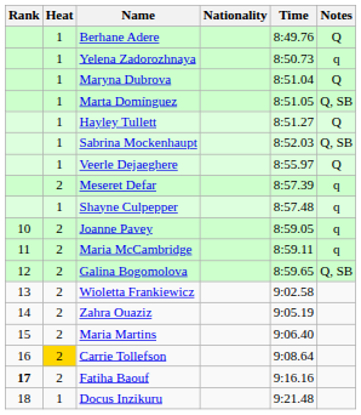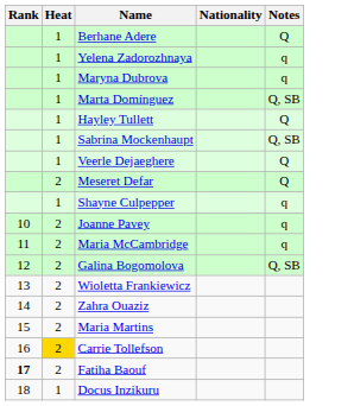 <table class="wikitable sortable" style="text-align:center">
 <tr>
 <th>Rank</th>
 <th>Heat</th>
 <th>Name</th>
 <th>Nationality</th>
-<th>Time</th>
 <th>Notes</th>
 </tr>
 <tr bgcolor=ccffcc>
 <td></td>
 <td>1</td>
 <td align="left"><a href='#'>Berhane Adere</a></td>
 <td align=left></td>
-<td>8:49.76</td>
 <td>Q</td>
 </tr>
 <tr bgcolor=ccffcc>
 <td></td>
 <td>1</td>
 <td align="left"><a href='#'>Yelena Zadorozhnaya</a></td>
 <td align=left></td>
-<td>8:50.73</td>
 <td>q</td>
 </tr>
 <tr bgcolor=ccffcc>
 <td></td>
 <td>1</td>
 <td align="left"><a href='#'>Maryna Dubrova</a></td>
 <td align=left></td>
-<td>8:51.04</td>
-<td>Q</td>
+<td>q</td>
 </tr>
 <tr bgcolor=ccffcc>
 <td></td>
 <td>1</td>
 <td align="left"><a href='#'>Marta Domínguez</a></td>
 <td align=left></td>
-<td>8:51.05</td>
 <td>Q, SB</td>
 </tr>
 <tr bgcolor=ddffdd>
 <td></td>
 <td>1</td>
 <td align="left"><a href='#'>Hayley Tullett</a></td>
 <td align=left></td>
-<td>8:51.27</td>
 <td>Q</td>
 </tr>
 <tr bgcolor=ddffdd>
 <td></td>
 <td>1</td>
 <td align="left"><a href='#'>Sabrina Mockenhaupt</a></td>
 <td align=left></td>
-<td>8:52.03</td>
 <td>Q, SB</td>
 </tr>
 <tr bgcolor=ddffdd>
 <td></td>
 <td>1</td>
 <td align="left"><a href='#'>Veerle Dejaeghere</a></td>
 <td align=left></td>
-<td>8:55.97</td>
 <td>Q</td>
 </tr>
 <tr bgcolor=ccffcc>
 <td></td>
 <td>2</td>
 <td align="left"><a href='#'>Meseret Defar</a></td>
 <td align=left></td>
-<td>8:57.39</td>
-<td>q</td>
+<td>Q</td>
 </tr>
 <tr bgcolor=ddffdd>
 <td></td>
 <td>1</td>
 <td align="left"><a href='#'>Shayne Culpepper</a></td>
 <td align=left></td>
-<td>8:57.48</td>
 <td>q</td>
 </tr>
 <tr bgcolor=ccffcc>
 <td>10</td>
 <td>2</td>
 <td align="left"><a href='#'>Joanne Pavey</a></td>
 <td align=left></td>
-<td>8:59.05</td>
 <td>q</td>
 </tr>
 <tr bgcolor=ccffcc>
 <td>11</td>
 <td>2</td>
 <td align="left"><a href='#'>Maria McCambridge</a></td>
 <td align=left></td>
-<td>8:59.11</td>
 <td>q</td>
 </tr>
 <tr bgcolor=ccffcc>
 <td>12</td>
 <td>2</td>
 <td align="left"><a href='#'>Galina Bogomolova</a></td>
 <td align=left></td>
-<td>8:59.65</td>
 <td>Q, SB</td>
 </tr>
 <tr>
 <td>13</td>
 <td>2</td>
 <td align="left"><a href='#'>Wioletta Frankiewicz</a></td>
 <td align=left></td>
-<td>9:02.58</td>
 <td></td>
 </tr>
 <tr>
 <td>14</td>
 <td>2</td>
 <td align="left"><a href='#'>Zahra Ouaziz</a></td>
 <td align=left></td>
-<td>9:05.19</td>
 <td></td>
 </tr>
 <tr>
 <td>15</td>
 <td>2</td>
 <td align="left"><a href='#'>Maria Martins</a></td>
 <td align=left></td>
-<td>9:06.40</td>
 <td></td>
 </tr>
 <tr>
 <td>16</td>
 <td style="background: gold;">2</td>
 <td align="left"><a href='#'>Carrie Tollefson</a></td>
 <td align=left></td>
-<td>9:08.64</td>
 <td></td>
 </tr>
 <tr>
 <td><strong>17</strong></td>
 <td>2</td>
 <td align="left"><a href='#'>Fatiha Baouf</a></td>
 <td align=left></td>
-<td>9:16.16</td>
 <td></td>
 </tr>
 <tr>
 <td>18</td>
 <td>1</td>
 <td align="left"><a href='#'>Docus Inzikuru</a></td>
 <td align=left></td>
-<td>9:21.48</td>
 <td></td>
 </tr>
 </table>
